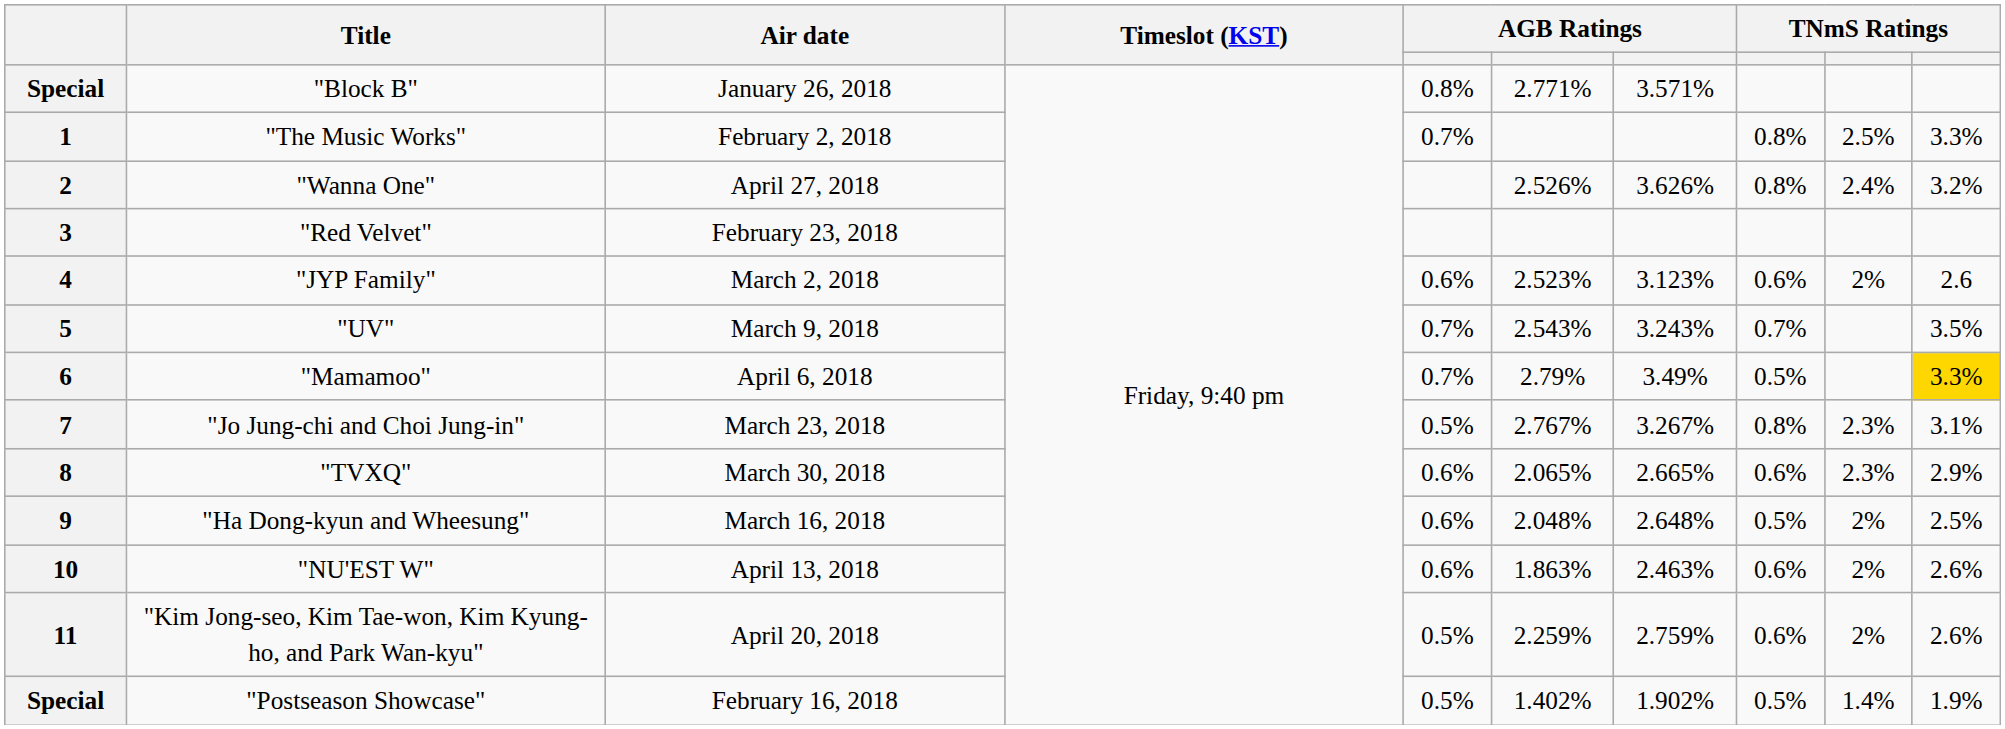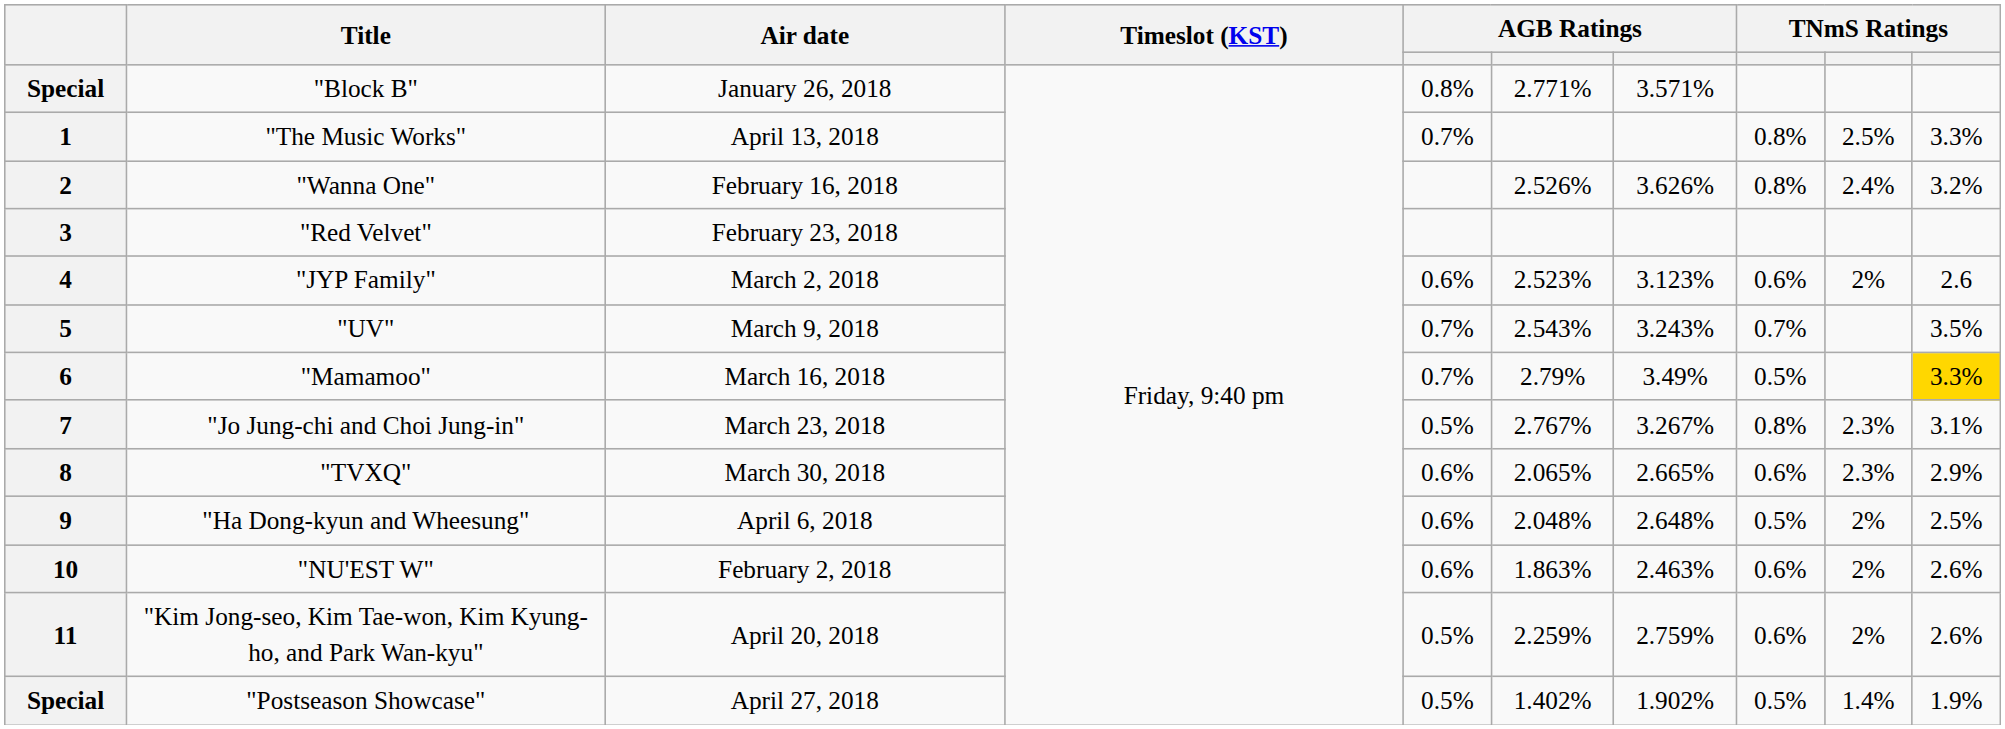 <table class="sortable wikitable plainrowheaders mw-collapsible" style="text-align:center; line-height:23px; width:100%;">
 <tr>
 <th rowspan=2 class="unsortable"></th>
 <th rowspan=2 class="unsortable" width=24%>Title</th>
 <th rowspan=2 class="unsortable" width=20%>Air date</th>
 <th rowspan=2 class="unsortable" width=20%>Timeslot (<a href='#'>KST</a>)</th>
 <th colspan=3>AGB Ratings</th>
 <th colspan=3>TNmS Ratings</th>
 </tr>
 <tr>
 <th></th>
 <th></th>
 <th></th>
 <th></th>
 <th></th>
 <th></th>
 </tr>
 <tr>
 <th>Special</th>
 <td>"Block B"</td>
 <td>January 26, 2018</td>
 <td rowspan="13">Friday, 9:40 pm</td>
 <td>0.8%</td>
 <td>2.771%</td>
 <td>3.571%</td>
 <td></td>
 <td></td>
 <td></td>
 </tr>
 <tr>
 <th>1</th>
 <td>"The Music Works"</td>
-<td>February 2, 2018</td>
+<td>April 13, 2018</td>
 <td>0.7%</td>
 <td></td>
 <td></td>
 <td>0.8%</td>
 <td>2.5%</td>
 <td>3.3%</td>
 </tr>
 <tr>
 <th>2</th>
 <td>"Wanna One"</td>
-<td>April 27, 2018</td>
+<td>February 16, 2018</td>
 <td></td>
 <td>2.526%</td>
 <td>3.626%</td>
 <td>0.8%</td>
 <td>2.4%</td>
 <td>3.2%</td>
 </tr>
 <tr>
 <th>3</th>
 <td>"Red Velvet"</td>
 <td>February 23, 2018</td>
 <td></td>
 <td></td>
 <td></td>
 <td></td>
 <td></td>
 <td></td>
 </tr>
 <tr>
 <th>4</th>
 <td>"JYP Family"</td>
 <td>March 2, 2018</td>
 <td>0.6%</td>
 <td>2.523%</td>
 <td>3.123%</td>
 <td>0.6%</td>
 <td>2%</td>
 <td>2.6</td>
 </tr>
 <tr>
 <th>5</th>
 <td>"UV"</td>
 <td>March 9, 2018</td>
 <td>0.7%</td>
 <td>2.543%</td>
 <td>3.243%</td>
 <td>0.7%</td>
 <td></td>
 <td>3.5%</td>
 </tr>
 <tr>
 <th>6</th>
 <td>"Mamamoo"</td>
-<td>April 6, 2018</td>
+<td>March 16, 2018</td>
 <td>0.7%</td>
 <td>2.79%</td>
 <td>3.49%</td>
 <td>0.5%</td>
 <td></td>
 <td style="background: gold;">3.3%</td>
 </tr>
 <tr>
 <th>7</th>
 <td>"Jo Jung-chi and Choi Jung-in"</td>
 <td>March 23, 2018</td>
 <td>0.5%</td>
 <td>2.767%</td>
 <td>3.267%</td>
 <td>0.8%</td>
 <td>2.3%</td>
 <td>3.1%</td>
 </tr>
 <tr>
 <th>8</th>
 <td>"TVXQ"</td>
 <td>March 30, 2018</td>
 <td>0.6%</td>
 <td>2.065%</td>
 <td>2.665%</td>
 <td>0.6%</td>
 <td>2.3%</td>
 <td>2.9%</td>
 </tr>
 <tr>
 <th>9</th>
 <td>"Ha Dong-kyun and Wheesung"</td>
-<td>March 16, 2018</td>
+<td>April 6, 2018</td>
 <td>0.6%</td>
 <td>2.048%</td>
 <td>2.648%</td>
 <td>0.5%</td>
 <td>2%</td>
 <td>2.5%</td>
 </tr>
 <tr>
 <th>10</th>
 <td>"NU'EST W"</td>
-<td>April 13, 2018</td>
+<td>February 2, 2018</td>
 <td>0.6%</td>
 <td>1.863%</td>
 <td>2.463%</td>
 <td>0.6%</td>
 <td>2%</td>
 <td>2.6%</td>
 </tr>
 <tr>
 <th>11</th>
 <td>"Kim Jong-seo, Kim Tae-won, Kim Kyung-ho, and Park Wan-kyu"</td>
 <td>April 20, 2018</td>
 <td>0.5%</td>
 <td>2.259%</td>
 <td>2.759%</td>
 <td>0.6%</td>
 <td>2%</td>
 <td>2.6%</td>
 </tr>
 <tr>
 <th>Special</th>
 <td>"Postseason Showcase"</td>
-<td>February 16, 2018</td>
+<td>April 27, 2018</td>
 <td>0.5%</td>
 <td>1.402%</td>
 <td>1.902%</td>
 <td>0.5%</td>
 <td>1.4%</td>
 <td>1.9%</td>
 </tr>
 </table>
